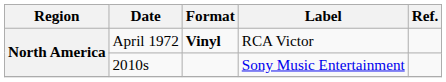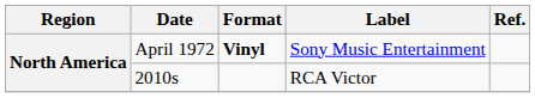 <table class="wikitable plainrowheaders">
 <tr>
 <th scope="col">Region</th>
 <th scope="col">Date</th>
 <th scope="col">Format</th>
 <th scope="col">Label</th>
 <th scope="col">Ref.</th>
 </tr>
 <tr>
 <th scope="row" rowspan="2">North America</th>
 <td>April 1972</td>
 <td><strong>Vinyl</strong></td>
-<td>RCA Victor</td>
+<td><a href='#'>Sony Music Entertainment</a></td>
 <td></td>
 </tr>
 <tr>
 <td>2010s</td>
 <td></td>
-<td><a href='#'>Sony Music Entertainment</a></td>
+<td>RCA Victor</td>
 <td></td>
 </tr>
 <tr>
 </tr>
 </table>
